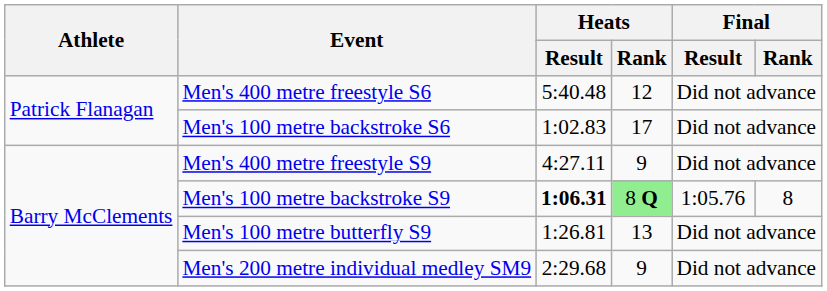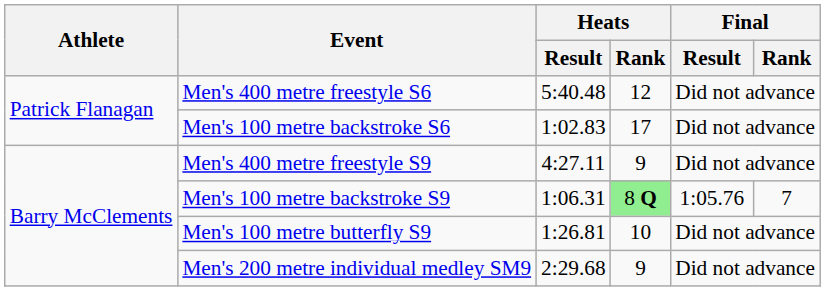 <table class=wikitable style="font-size:90%">
 <tr>
 <th rowspan="2">Athlete</th>
 <th rowspan="2">Event</th>
 <th colspan="2">Heats</th>
 <th colspan="2">Final</th>
 </tr>
 <tr>
 <th>Result</th>
 <th>Rank</th>
 <th>Result</th>
 <th>Rank</th>
 </tr>
 <tr align=center>
 <td align=left rowspan="2"><a href='#'>Patrick Flanagan</a></td>
 <td align=left><a href='#'>Men's 400 metre freestyle S6</a></td>
 <td>5:40.48</td>
 <td>12</td>
 <td colspan="2">Did not advance</td>
 </tr>
 <tr align=center>
 <td align=left><a href='#'>Men's 100 metre backstroke S6</a></td>
 <td>1:02.83</td>
 <td>17</td>
 <td colspan="2">Did not advance</td>
 </tr>
 <tr align=center>
 <td rowspan=4 align=left><a href='#'>Barry McClements</a></td>
 <td align=left><a href='#'>Men's 400 metre freestyle S9</a></td>
 <td>4:27.11</td>
 <td>9</td>
 <td colspan="2">Did not advance</td>
 </tr>
 <tr align=center>
 <td align=left><a href='#'>Men's 100 metre backstroke S9</a></td>
-<td><strong>1:06.31</strong></td>
+<td>1:06.31</td>
 <td style="background: lightgreen;">8 <strong>Q</strong></td>
 <td>1:05.76</td>
-<td>8</td>
+<td>7</td>
 </tr>
 <tr align=center>
 <td align=left><a href='#'>Men's 100 metre butterfly S9</a></td>
 <td>1:26.81</td>
-<td>13</td>
+<td>10</td>
 <td colspan="2">Did not advance</td>
 </tr>
 <tr align=center>
 <td align=left><a href='#'>Men's 200 metre individual medley SM9</a></td>
 <td>2:29.68</td>
 <td>9</td>
 <td colspan="2">Did not advance</td>
 </tr>
 </table>
